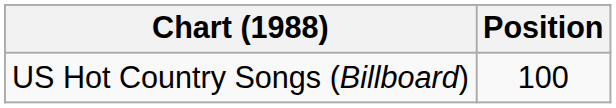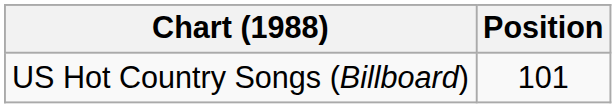 <table class="wikitable">
 <tr>
 <th>Chart (1988)</th>
 <th>Position</th>
 </tr>
 <tr>
 <td>US Hot Country Songs (<em>Billboard</em>)</td>
-<td align="center">100</td>
+<td align="center">101</td>
 </tr>
 </table>
